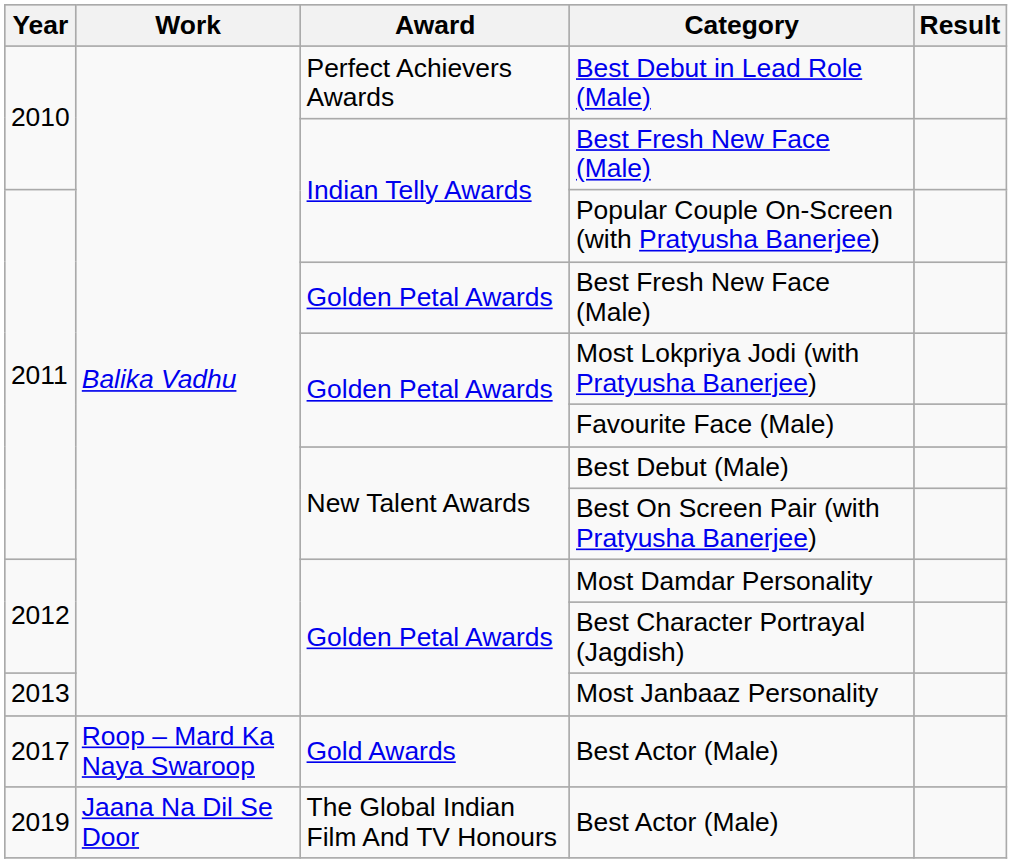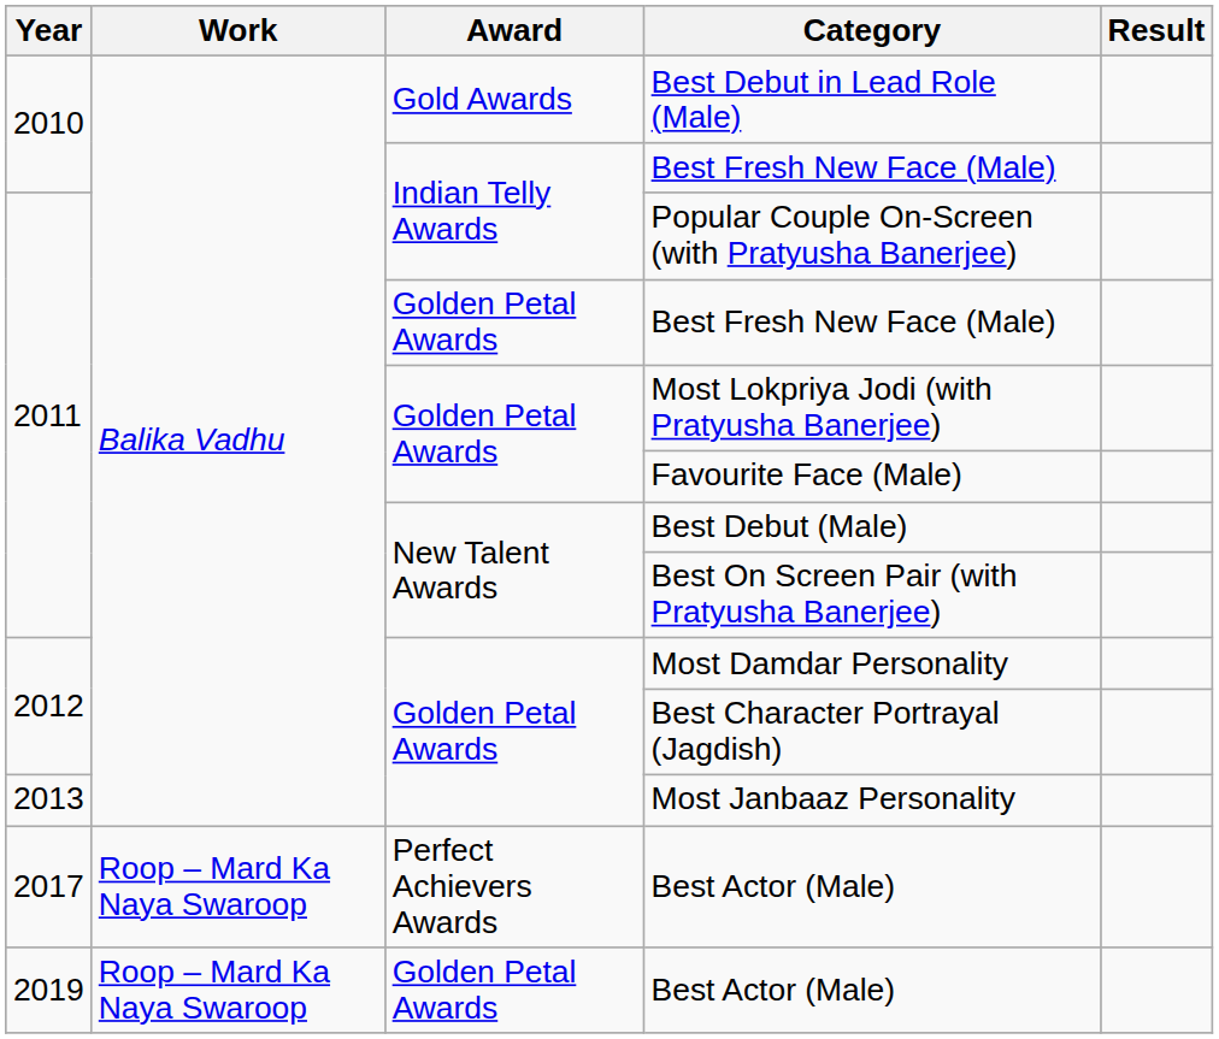 <table class="wikitable sortable">
 <tr>
 <th>Year</th>
 <th>Work</th>
 <th>Award</th>
 <th>Category</th>
 <th>Result</th>
 </tr>
 <tr>
 <td rowspan="2">2010</td>
 <td rowspan="11"><em><a href='#'>Balika Vadhu</a></em></td>
-<td>Perfect Achievers Awards</td>
+<td><a href='#'>Gold Awards</a></td>
 <td><a href='#'>Best Debut in Lead Role (Male)</a></td>
 <td></td>
 </tr>
 <tr>
 <td rowspan="2"><a href='#'>Indian Telly Awards</a></td>
 <td><a href='#'>Best Fresh New Face (Male)</a></td>
 <td></td>
 </tr>
 <tr>
 <td rowspan="6">2011</td>
 <td>Popular Couple On-Screen (with <a href='#'>Pratyusha Banerjee</a>)</td>
 <td></td>
 </tr>
 <tr>
 <td><a href='#'>Golden Petal Awards</a></td>
 <td>Best Fresh New Face (Male)</td>
 <td></td>
 </tr>
 <tr>
 <td rowspan="2"><a href='#'>Golden Petal Awards</a></td>
 <td>Most Lokpriya Jodi (with <a href='#'>Pratyusha Banerjee</a>)</td>
 <td></td>
 </tr>
 <tr>
 <td>Favourite Face (Male)</td>
 <td></td>
 </tr>
 <tr>
 <td rowspan="2">New Talent Awards</td>
 <td>Best Debut (Male)</td>
 <td></td>
 </tr>
 <tr>
 <td>Best On Screen Pair (with <a href='#'>Pratyusha Banerjee</a>)</td>
 <td></td>
 </tr>
 <tr>
 <td rowspan="2">2012</td>
 <td rowspan="3"><a href='#'>Golden Petal Awards</a></td>
 <td>Most Damdar Personality</td>
 <td></td>
 </tr>
 <tr>
 <td>Best Character Portrayal (Jagdish)</td>
 <td></td>
 </tr>
 <tr>
 <td>2013</td>
 <td>Most Janbaaz Personality</td>
 <td></td>
 </tr>
 <tr>
 <td>2017</td>
 <td><a href='#'>Roop – Mard Ka Naya Swaroop</a></td>
-<td><a href='#'>Gold Awards</a></td>
+<td>Perfect Achievers Awards</td>
 <td>Best Actor (Male)</td>
 <td></td>
 </tr>
 <tr>
 <td>2019</td>
-<td><a href='#'>Jaana Na Dil Se Door</a></td>
-<td>The Global Indian Film And TV Honours</td>
+<td><a href='#'>Roop – Mard Ka Naya Swaroop</a></td>
+<td><a href='#'>Golden Petal Awards</a></td>
 <td>Best Actor (Male)</td>
 <td></td>
 </tr>
 </table>
